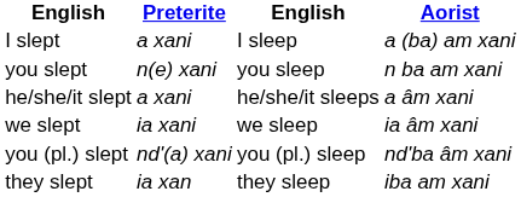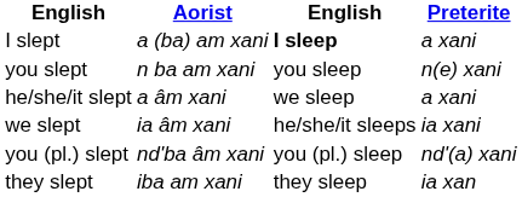 <table>
 <tr>
 <th>English</th>
+<th><a href='#'>Aorist</a></th>
+<th>English</th>
 <th><a href='#'>Preterite</a></th>
-<th>English</th>
-<th><a href='#'>Aorist</a></th>
 </tr>
 <tr>
 <td>I slept</td>
+<td><em>a (ba) am xani</em></td>
+<td><strong>I sleep</strong></td>
 <td><em>a xani</em></td>
-<td>I sleep</td>
-<td><em>a (ba) am xani</em></td>
 </tr>
 <tr>
 <td>you slept</td>
+<td><em>n ba am xani</em></td>
+<td>you sleep</td>
 <td><em>n(e) xani</em></td>
-<td>you sleep</td>
-<td><em>n ba am xani</em></td>
 </tr>
 <tr>
 <td>he/she/it slept</td>
+<td><em>a âm xani</em></td>
+<td>we sleep</td>
 <td><em>a xani</em></td>
-<td>he/she/it sleeps</td>
-<td><em>a âm xani</em></td>
 </tr>
 <tr>
 <td>we slept</td>
+<td><em>ia âm xani</em></td>
+<td>he/she/it sleeps</td>
 <td><em>ia xani</em></td>
-<td>we sleep</td>
-<td><em>ia âm xani</em></td>
 </tr>
 <tr>
 <td>you (pl.) slept</td>
+<td><em>nd'ba âm xani</em></td>
+<td>you (pl.) sleep</td>
 <td><em>nd'(a) xani</em></td>
-<td>you (pl.) sleep</td>
-<td><em>nd'ba âm xani</em></td>
 </tr>
 <tr>
 <td>they slept</td>
+<td><em>iba am xani</em></td>
+<td>they sleep</td>
 <td><em>ia xan</em></td>
-<td>they sleep</td>
-<td><em>iba am xani</em></td>
 </tr>
 </table>
